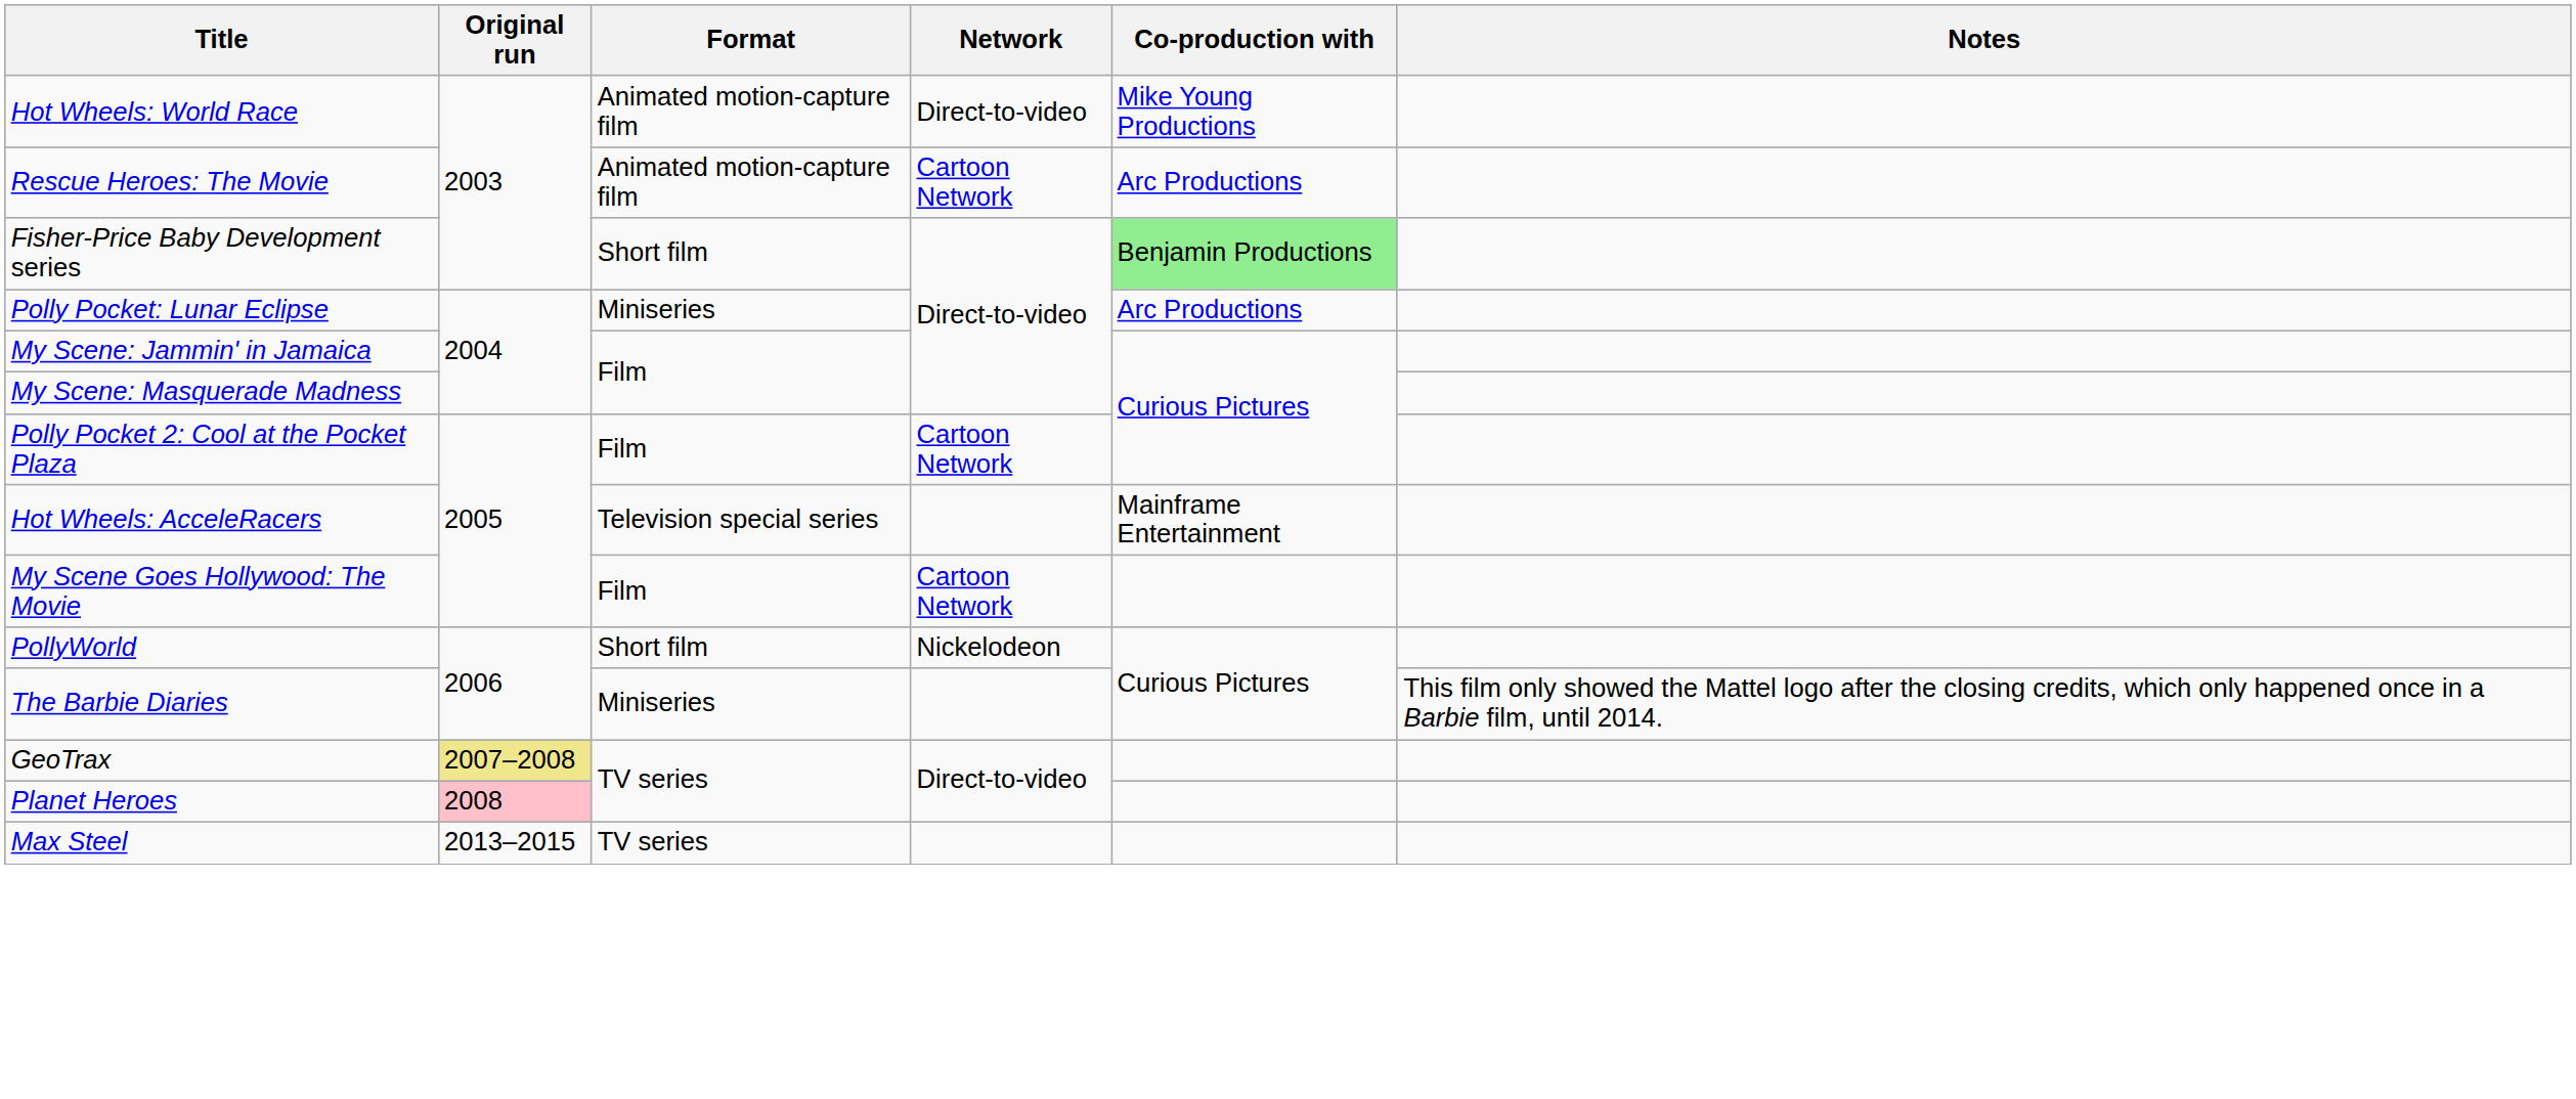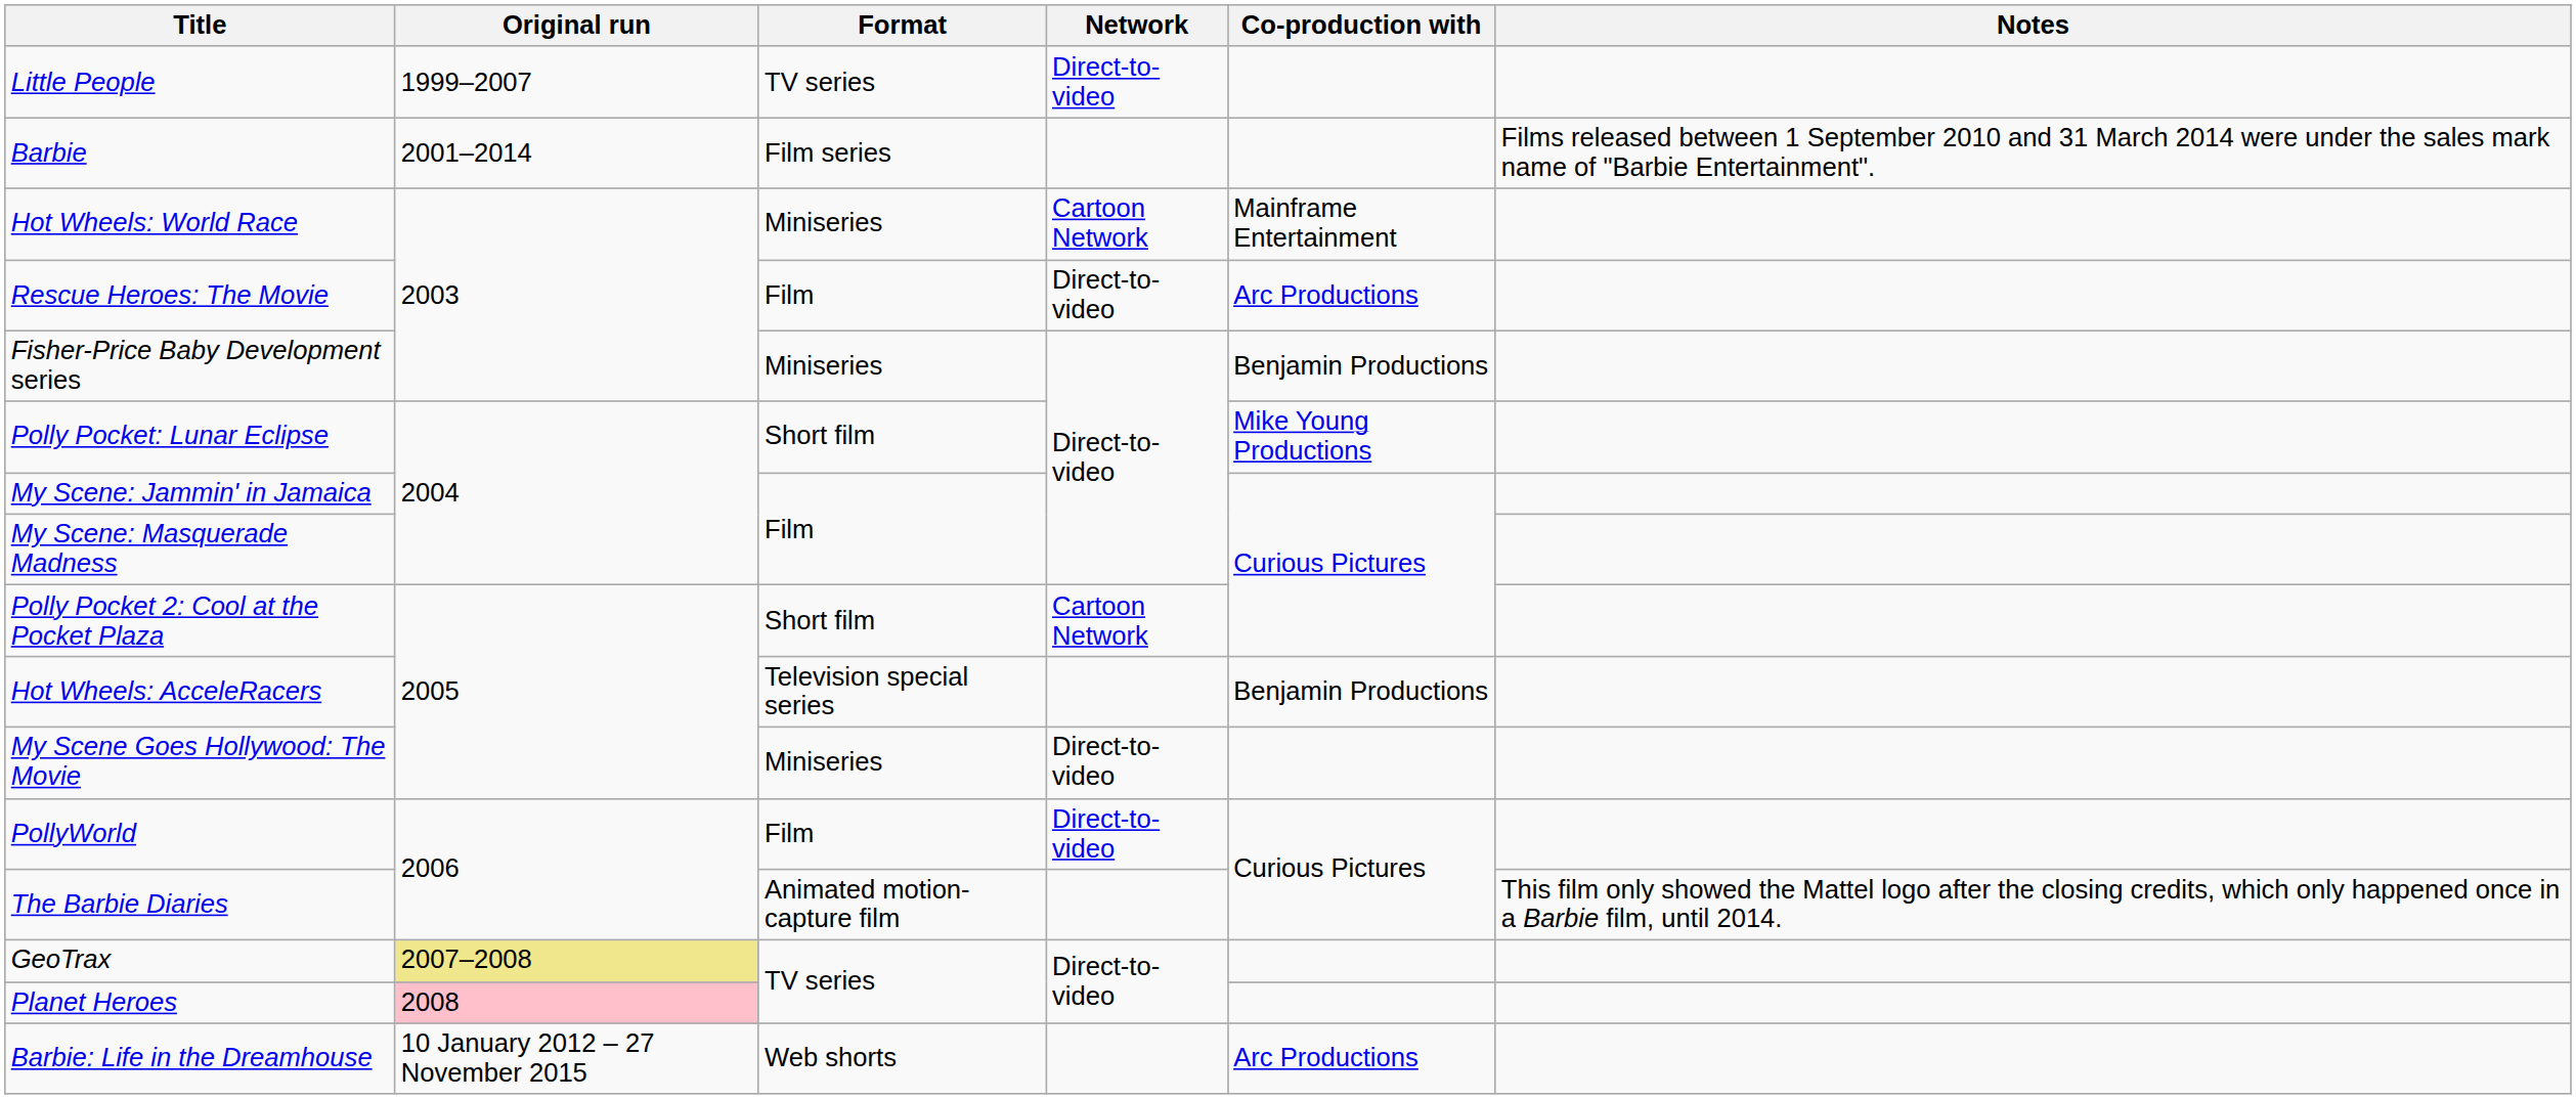 <table class="wikitable sortable">
 <tr>
 <th>Title</th>
 <th>Original run</th>
 <th>Format</th>
 <th>Network</th>
 <th>Co-production with</th>
 <th>Notes</th>
 </tr>
 <tr>
+<td><em><a href='#'>Little People</a></em></td>
+<td>1999–2007</td>
+<td>TV series</td>
+<td><a href='#'>Direct-to-video</a></td>
+<td></td>
+<td></td>
+</tr>
+<tr>
+<td><a href='#'><em>Barbie</em></a></td>
+<td>2001–2014</td>
+<td>Film series</td>
+<td></td>
+<td></td>
+<td>Films released between 1 September 2010 and 31 March 2014 were under the sales mark name of "Barbie Entertainment".</td>
+</tr>
+<tr>
 <td><em><a href='#'>Hot Wheels: World Race</a></em></td>
 <td rowspan="3">2003</td>
-<td>Animated motion-capture film</td>
-<td>Direct-to-video</td>
-<td><a href='#'>Mike Young Productions</a></td>
+<td>Miniseries</td>
+<td><a href='#'>Cartoon Network</a></td>
+<td>Mainframe Entertainment</td>
 <td></td>
 </tr>
 <tr>
 <td><em><a href='#'>Rescue Heroes: The Movie</a></em></td>
-<td>Animated motion-capture film</td>
-<td><a href='#'>Cartoon Network</a></td>
+<td>Film</td>
+<td>Direct-to-video</td>
 <td><a href='#'>Arc Productions</a></td>
 <td></td>
 </tr>
 <tr>
 <td><em>Fisher-Price Baby Development</em> series</td>
-<td>Short film</td>
+<td>Miniseries</td>
 <td rowspan="4">Direct-to-video</td>
-<td style="background: lightgreen;">Benjamin Productions</td>
+<td>Benjamin Productions</td>
 <td></td>
 </tr>
 <tr>
 <td><em><a href='#'>Polly Pocket: Lunar Eclipse</a></em></td>
 <td rowspan="3">2004</td>
-<td>Miniseries</td>
-<td><a href='#'>Arc Productions</a></td>
+<td>Short film</td>
+<td><a href='#'>Mike Young Productions</a></td>
 <td></td>
 </tr>
 <tr>
 <td><em><a href='#'>My Scene: Jammin' in Jamaica</a></em></td>
 <td rowspan="2">Film</td>
 <td rowspan="3"><a href='#'>Curious Pictures</a></td>
 <td></td>
 </tr>
 <tr>
 <td><em><a href='#'>My Scene: Masquerade Madness</a></em></td>
 <td></td>
 </tr>
 <tr>
 <td><em><a href='#'>Polly Pocket 2: Cool at the Pocket Plaza</a></em></td>
 <td rowspan="3">2005</td>
-<td>Film</td>
+<td>Short film</td>
 <td><a href='#'>Cartoon Network</a></td>
 <td></td>
 </tr>
 <tr>
 <td><em><a href='#'>Hot Wheels: AcceleRacers</a></em></td>
 <td>Television special series</td>
 <td></td>
-<td>Mainframe Entertainment</td>
+<td>Benjamin Productions</td>
 <td></td>
 </tr>
 <tr>
 <td><em><a href='#'>My Scene Goes Hollywood: The Movie</a></em></td>
-<td>Film</td>
-<td><a href='#'>Cartoon Network</a></td>
+<td>Miniseries</td>
+<td>Direct-to-video</td>
 <td></td>
 <td></td>
 </tr>
 <tr>
 <td><em><a href='#'>PollyWorld</a></em></td>
 <td rowspan="2">2006</td>
-<td>Short film</td>
-<td>Nickelodeon</td>
+<td>Film</td>
+<td><a href='#'>Direct-to-video</a></td>
 <td rowspan="2">Curious Pictures</td>
 <td></td>
 </tr>
 <tr>
 <td><em><a href='#'>The Barbie Diaries</a></em></td>
-<td>Miniseries</td>
+<td>Animated motion-capture film</td>
 <td></td>
 <td>This film only showed the Mattel logo after the closing credits, which only happened once in a <em>Barbie</em> film, until 2014.</td>
 </tr>
 <tr>
 <td><em>GeoTrax</em></td>
 <td style="background: khaki;">2007–2008</td>
 <td rowspan="2">TV series</td>
 <td rowspan="2">Direct-to-video</td>
 <td></td>
 <td></td>
 </tr>
 <tr>
 <td><em><a href='#'>Planet Heroes</a></em></td>
 <td style="background: pink;">2008</td>
 <td></td>
 <td></td>
 </tr>
 <tr>
-<td><em><a href='#'>Max Steel</a></em></td>
-<td>2013–2015</td>
-<td>TV series</td>
+<td><em><a href='#'>Barbie: Life in the Dreamhouse</a></em></td>
+<td>10 January 2012 – 27 November 2015</td>
+<td>Web shorts</td>
 <td></td>
-<td></td>
+<td><a href='#'>Arc Productions</a></td>
 <td></td>
 </tr>
 </table>
